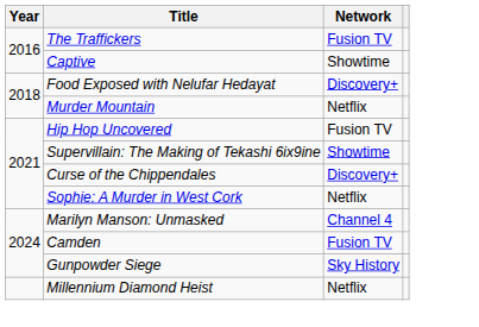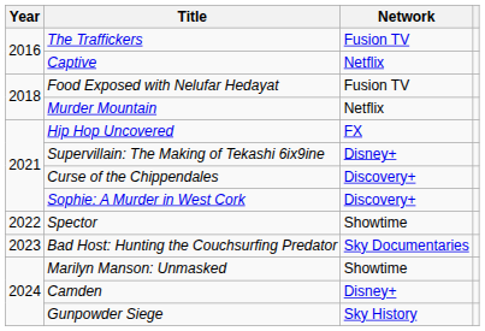 <table class="wikitable plainrowheaders sortable">
 <tr style="text-align:center;">
 <th>Year</th>
 <th>Title</th>
 <th>Network</th>
 <th class="unsortable"></th>
 </tr>
 <tr>
 <td rowspan="2">2016</td>
 <td><em><a href='#'>The Traffickers</a></em></td>
 <td><a href='#'>Fusion TV</a></td>
 <td></td>
 </tr>
 <tr>
 <td><em><a href='#'>Captive</a></em></td>
-<td>Showtime</td>
+<td><a href='#'>Netflix</a></td>
 <td></td>
 </tr>
 <tr>
 <td rowspan="2">2018</td>
 <td><em>Food Exposed with Nelufar Hedayat</em></td>
-<td><a href='#'>Discovery+</a></td>
+<td>Fusion TV</td>
 <td></td>
 </tr>
 <tr>
 <td><em><a href='#'>Murder Mountain</a></em></td>
 <td>Netflix</td>
 <td></td>
 </tr>
 <tr>
 <td rowspan="4">2021</td>
 <td><em><a href='#'>Hip Hop Uncovered</a></em></td>
-<td>Fusion TV</td>
+<td><a href='#'>FX</a></td>
 <td></td>
 </tr>
 <tr>
 <td><em>Supervillain: The Making of Tekashi 6ix9ine</em></td>
-<td><a href='#'>Showtime</a></td>
+<td><a href='#'>Disney+</a></td>
 <td></td>
 </tr>
 <tr>
 <td><em>Curse of the Chippendales</em></td>
 <td><a href='#'>Discovery+</a></td>
 <td></td>
 </tr>
 <tr>
 <td><em><a href='#'>Sophie: A Murder in West Cork</a></em></td>
-<td>Netflix</td>
+<td><a href='#'>Discovery+</a></td>
+<td></td>
+</tr>
+<tr>
+<td>2022</td>
+<td><em>Spector</em></td>
+<td>Showtime</td>
+<td></td>
+</tr>
+<tr>
+<td>2023</td>
+<td><em>Bad Host: Hunting the Couchsurfing Predator</em></td>
+<td><a href='#'>Sky Documentaries</a></td>
 <td></td>
 </tr>
 <tr>
 <td rowspan="3">2024</td>
 <td><em>Marilyn Manson: Unmasked</em></td>
-<td><a href='#'>Channel 4</a></td>
+<td>Showtime</td>
 <td></td>
 </tr>
 <tr>
 <td><em>Camden</em></td>
-<td><a href='#'>Fusion TV</a></td>
+<td><a href='#'>Disney+</a></td>
 <td></td>
 </tr>
 <tr>
 <td><em>Gunpowder Siege</em></td>
 <td><a href='#'>Sky History</a></td>
 <td></td>
 </tr>
-<tr>
-<td></td>
-<td><em>Millennium Diamond Heist</em></td>
-<td>Netflix</td>
-<td></td>
-</tr>
 </table>
